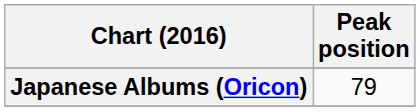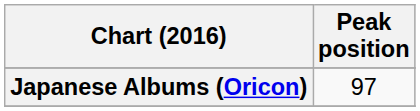 <table class="wikitable sortable plainrowheaders" style="text-align:center">
 <tr>
 <th scope="col">Chart (2016)</th>
 <th scope="col">Peak<br>position</th>
 </tr>
 <tr>
 </tr>
 <tr>
 </tr>
 <tr>
 </tr>
 <tr>
 </tr>
 <tr>
 <th scope="row">Japanese Albums (<a href='#'>Oricon</a>)</th>
-<td>79</td>
+<td>97</td>
 </tr>
 <tr>
 </tr>
 <tr>
 </tr>
 <tr>
 </tr>
 <tr>
 </tr>
 </table>
